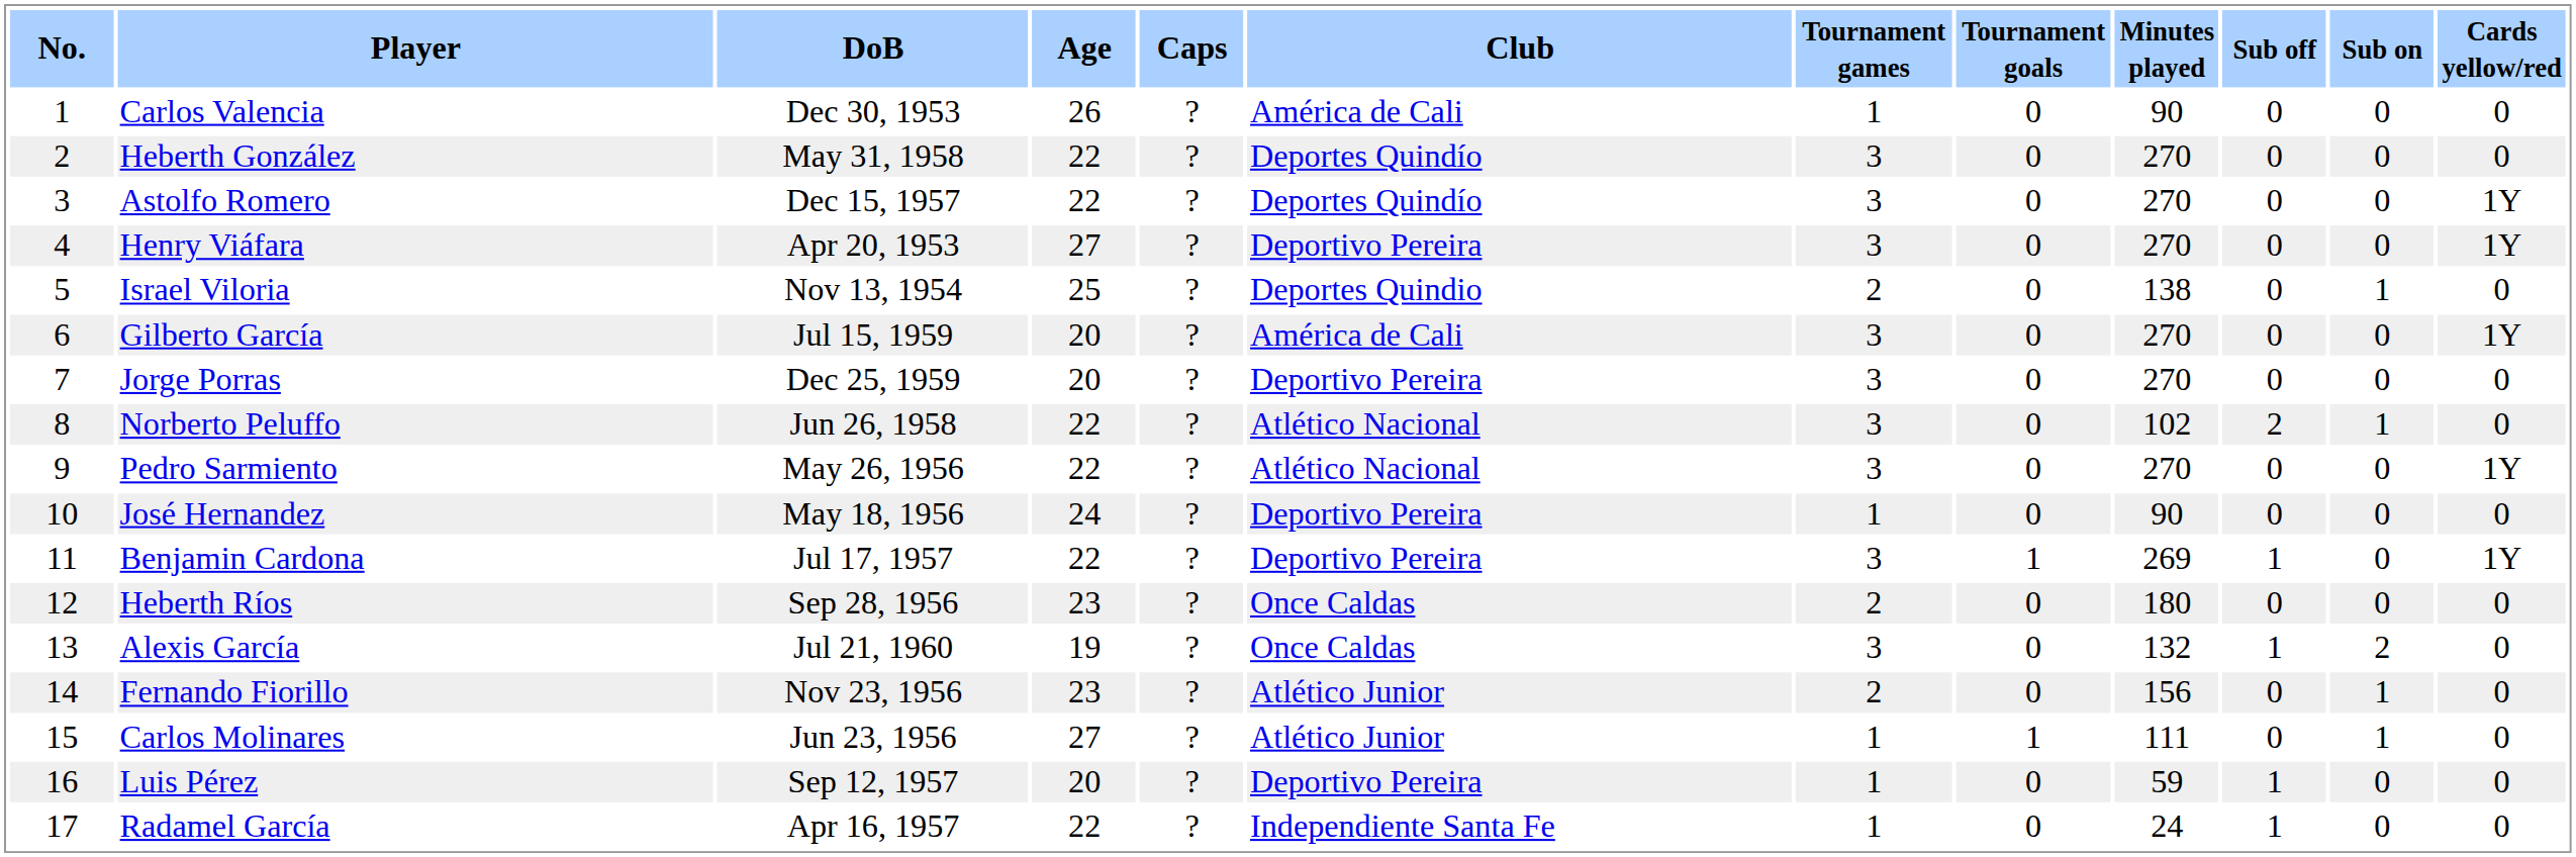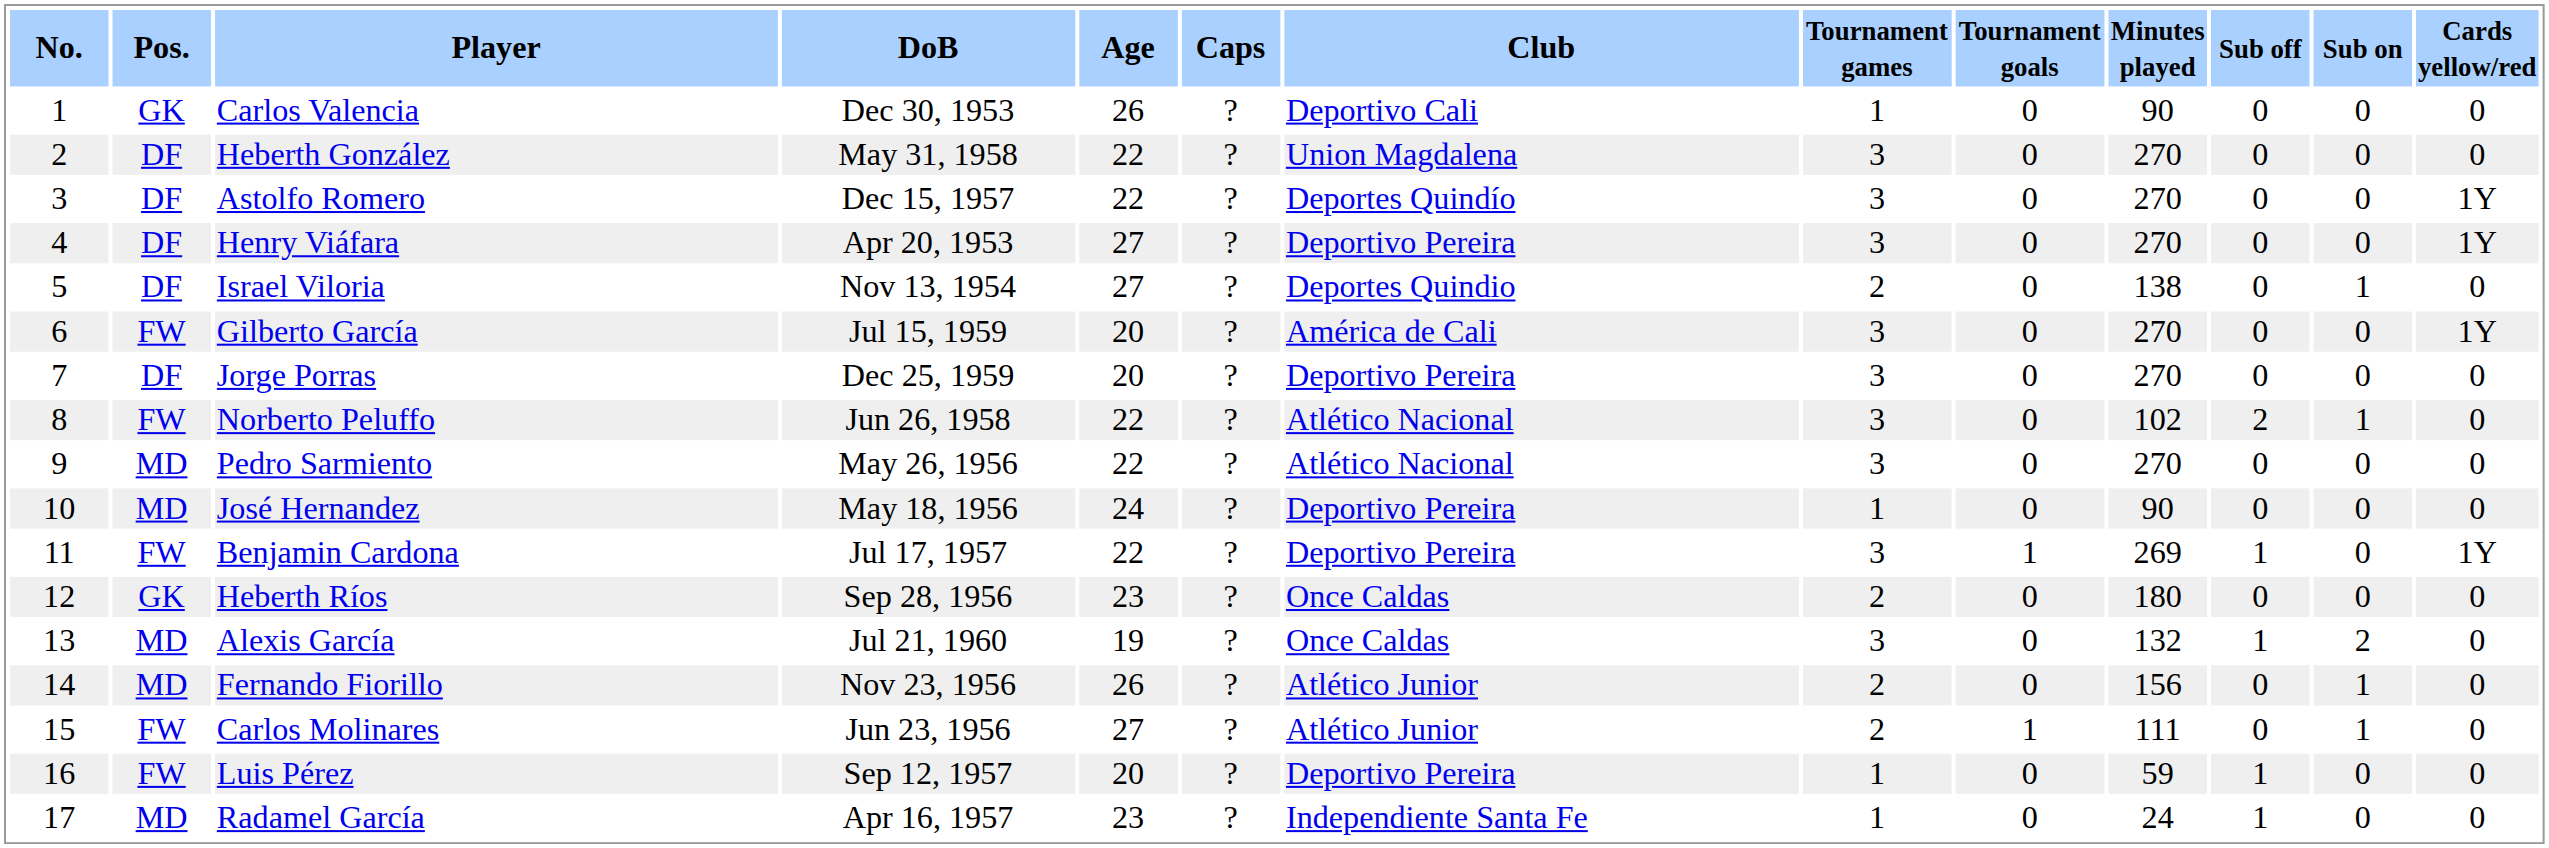 <table border="0" width="100%" style="border: 1px solid #999; background-color:#FFFFFF; text-align:center">
 <tr align="center" bgcolor="#AAD0FF">
 <th width=4%>No.</th>
+<th width=4%>Pos.</th>
 <th width=23%>Player</th>
 <th width=12%>DoB</th>
 <th width=4%>Age</th>
 <th width=4%>Caps</th>
 <th width=21%>Club</th>
 <th width=6%><small>Tournament<br>games</small></th>
 <th width=6%><small>Tournament<br>goals</small></th>
 <th width=4%><small>Minutes<br>played</small></th>
 <th width=4%><small>Sub off</small></th>
 <th width=4%><small>Sub on</small></th>
 <th width=4%><small>Cards<br>yellow/red</small></th>
 </tr>
 <tr>
 <td>1</td>
+<td><a href='#'>GK</a></td>
 <td align="left"><a href='#'>Carlos Valencia</a></td>
 <td>Dec 30, 1953</td>
 <td>26</td>
 <td>?</td>
-<td align="left"> <a href='#'>América de Cali</a></td>
+<td align="left"> <a href='#'>Deportivo Cali</a></td>
 <td>1</td>
 <td>0</td>
 <td>90</td>
 <td>0</td>
 <td>0</td>
 <td>0</td>
 </tr>
 <tr bgcolor="#EFEFEF">
 <td>2</td>
+<td><a href='#'>DF</a></td>
 <td align="left"><a href='#'>Heberth González</a></td>
 <td>May 31, 1958</td>
 <td>22</td>
 <td>?</td>
-<td align="left"> <a href='#'>Deportes Quindío</a></td>
+<td align="left"> <a href='#'>Union Magdalena</a></td>
 <td>3</td>
 <td>0</td>
 <td>270</td>
 <td>0</td>
 <td>0</td>
 <td>0</td>
 </tr>
 <tr>
 <td>3</td>
+<td><a href='#'>DF</a></td>
 <td align="left"><a href='#'>Astolfo Romero</a></td>
 <td>Dec 15, 1957</td>
 <td>22</td>
 <td>?</td>
 <td align="left"> <a href='#'>Deportes Quindío</a></td>
 <td>3</td>
 <td>0</td>
 <td>270</td>
 <td>0</td>
 <td>0</td>
 <td>1Y</td>
 </tr>
 <tr bgcolor="#EFEFEF">
 <td>4</td>
+<td><a href='#'>DF</a></td>
 <td align="left"><a href='#'>Henry Viáfara</a></td>
 <td>Apr 20, 1953</td>
 <td>27</td>
 <td>?</td>
 <td align="left"> <a href='#'>Deportivo Pereira</a></td>
 <td>3</td>
 <td>0</td>
 <td>270</td>
 <td>0</td>
 <td>0</td>
 <td>1Y</td>
 </tr>
 <tr>
 <td>5</td>
+<td><a href='#'>DF</a></td>
 <td align="left"><a href='#'>Israel Viloria</a></td>
 <td>Nov 13, 1954</td>
-<td>25</td>
+<td>27</td>
 <td>?</td>
 <td align="left"> <a href='#'>Deportes Quindio</a></td>
 <td>2</td>
 <td>0</td>
 <td>138</td>
 <td>0</td>
 <td>1</td>
 <td>0</td>
 </tr>
 <tr bgcolor="#EFEFEF">
 <td>6</td>
+<td><a href='#'>FW</a></td>
 <td align="left"><a href='#'>Gilberto García</a></td>
 <td>Jul 15, 1959</td>
 <td>20</td>
 <td>?</td>
 <td align="left"> <a href='#'>América de Cali</a></td>
 <td>3</td>
 <td>0</td>
 <td>270</td>
 <td>0</td>
 <td>0</td>
 <td>1Y</td>
 </tr>
 <tr>
 <td>7</td>
+<td><a href='#'>DF</a></td>
 <td align="left"><a href='#'>Jorge Porras</a></td>
 <td>Dec 25, 1959</td>
 <td>20</td>
 <td>?</td>
 <td align="left"> <a href='#'>Deportivo Pereira</a></td>
 <td>3</td>
 <td>0</td>
 <td>270</td>
 <td>0</td>
 <td>0</td>
 <td>0</td>
 </tr>
 <tr bgcolor="#EFEFEF">
 <td>8</td>
+<td><a href='#'>FW</a></td>
 <td align="left"><a href='#'>Norberto Peluffo</a></td>
 <td>Jun 26, 1958</td>
 <td>22</td>
 <td>?</td>
 <td align="left"> <a href='#'>Atlético Nacional</a></td>
 <td>3</td>
 <td>0</td>
 <td>102</td>
 <td>2</td>
 <td>1</td>
 <td>0</td>
 </tr>
 <tr>
 <td>9</td>
+<td><a href='#'>MD</a></td>
 <td align="left"><a href='#'>Pedro Sarmiento</a></td>
 <td>May 26, 1956</td>
 <td>22</td>
 <td>?</td>
 <td align="left"> <a href='#'>Atlético Nacional</a></td>
 <td>3</td>
 <td>0</td>
 <td>270</td>
 <td>0</td>
 <td>0</td>
-<td>1Y</td>
+<td>0</td>
 </tr>
 <tr bgcolor="#EFEFEF">
 <td>10</td>
+<td><a href='#'>MD</a></td>
 <td align="left"><a href='#'>José Hernandez</a></td>
 <td>May 18, 1956</td>
 <td>24</td>
 <td>?</td>
 <td align="left"> <a href='#'>Deportivo Pereira</a></td>
 <td>1</td>
 <td>0</td>
 <td>90</td>
 <td>0</td>
 <td>0</td>
 <td>0</td>
 </tr>
 <tr>
 <td>11</td>
+<td><a href='#'>FW</a></td>
 <td align="left"><a href='#'>Benjamin Cardona</a></td>
 <td>Jul 17, 1957</td>
 <td>22</td>
 <td>?</td>
 <td align="left"> <a href='#'>Deportivo Pereira</a></td>
 <td>3</td>
 <td>1</td>
 <td>269</td>
 <td>1</td>
 <td>0</td>
 <td>1Y</td>
 </tr>
 <tr bgcolor="#EFEFEF">
 <td>12</td>
+<td><a href='#'>GK</a></td>
 <td align="left"><a href='#'>Heberth Ríos</a></td>
 <td>Sep 28, 1956</td>
 <td>23</td>
 <td>?</td>
 <td align="left"> <a href='#'>Once Caldas</a></td>
 <td>2</td>
 <td>0</td>
 <td>180</td>
 <td>0</td>
 <td>0</td>
 <td>0</td>
 </tr>
 <tr>
 <td>13</td>
+<td><a href='#'>MD</a></td>
 <td align="left"><a href='#'>Alexis García</a></td>
 <td>Jul 21, 1960</td>
 <td>19</td>
 <td>?</td>
 <td align="left"> <a href='#'>Once Caldas</a></td>
 <td>3</td>
 <td>0</td>
 <td>132</td>
 <td>1</td>
 <td>2</td>
 <td>0</td>
 </tr>
 <tr bgcolor="#EFEFEF">
 <td>14</td>
+<td><a href='#'>MD</a></td>
 <td align="left"><a href='#'>Fernando Fiorillo</a></td>
 <td>Nov 23, 1956</td>
-<td>23</td>
+<td>26</td>
 <td>?</td>
 <td align="left"> <a href='#'>Atlético Junior</a></td>
 <td>2</td>
 <td>0</td>
 <td>156</td>
 <td>0</td>
 <td>1</td>
 <td>0</td>
 </tr>
 <tr>
 <td>15</td>
+<td><a href='#'>FW</a></td>
 <td align="left"><a href='#'>Carlos Molinares</a></td>
 <td>Jun 23, 1956</td>
 <td>27</td>
 <td>?</td>
 <td align="left"> <a href='#'>Atlético Junior</a></td>
-<td>1</td>
+<td>2</td>
 <td>1</td>
 <td>111</td>
 <td>0</td>
 <td>1</td>
 <td>0</td>
 </tr>
 <tr bgcolor="#EFEFEF">
 <td>16</td>
+<td><a href='#'>FW</a></td>
 <td align="left"><a href='#'>Luis Pérez</a></td>
 <td>Sep 12, 1957</td>
 <td>20</td>
 <td>?</td>
 <td align="left"> <a href='#'>Deportivo Pereira</a></td>
 <td>1</td>
 <td>0</td>
 <td>59</td>
 <td>1</td>
 <td>0</td>
 <td>0</td>
 </tr>
 <tr>
 <td>17</td>
+<td><a href='#'>MD</a></td>
 <td align="left"><a href='#'>Radamel García</a></td>
 <td>Apr 16, 1957</td>
-<td>22</td>
+<td>23</td>
 <td>?</td>
 <td align="left"> <a href='#'>Independiente Santa Fe</a></td>
 <td>1</td>
 <td>0</td>
 <td>24</td>
 <td>1</td>
 <td>0</td>
 <td>0</td>
 </tr>
 </table>
